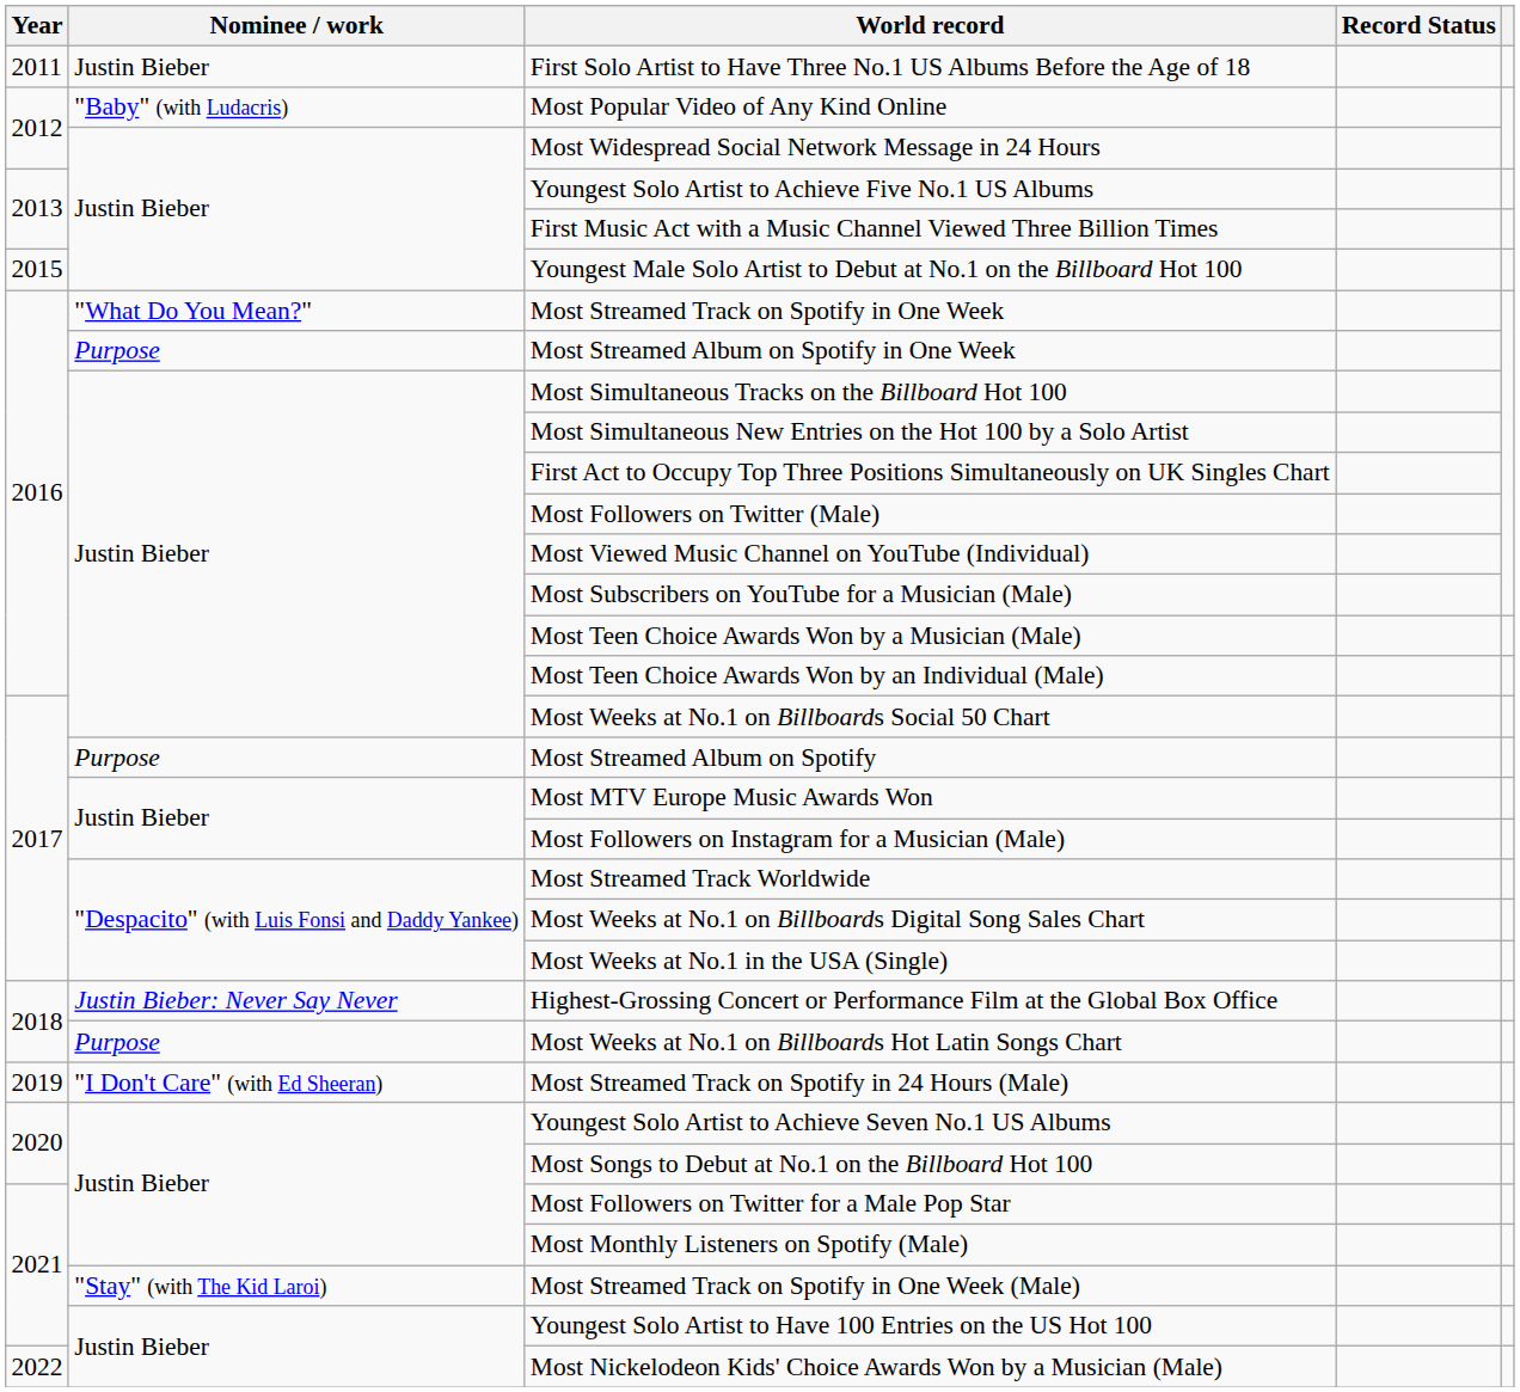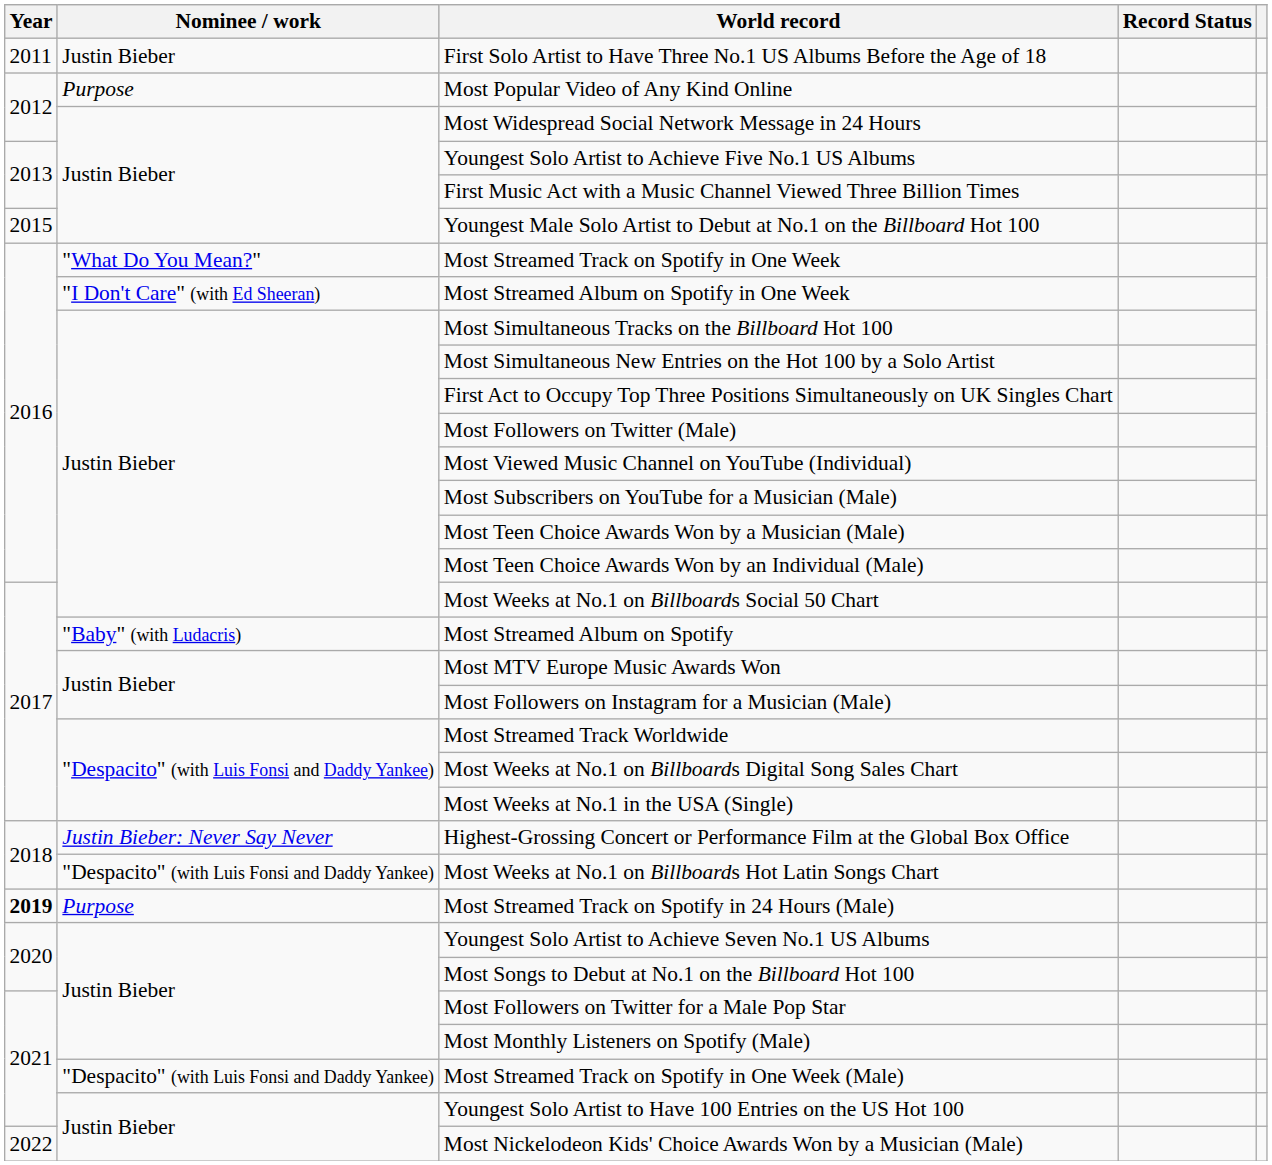 <table class="wikitable sortable plainrowheaders">
 <tr style="background:#ccc; text-align:center;">
 <th scope="col">Year</th>
 <th scope="col">Nominee / work</th>
 <th scope="col">World record</th>
 <th scope="col">Record Status</th>
 <th scope="col" class="unsortable"></th>
 </tr>
 <tr>
 <td>2011</td>
 <td>Justin Bieber</td>
 <td>First Solo Artist to Have Three No.1 US Albums Before the Age of 18</td>
 <td></td>
 <td></td>
 </tr>
 <tr>
 <td rowspan="2">2012</td>
-<td>"<a href='#'>Baby</a>" <small>(with <a href='#'>Ludacris</a>)</small></td>
+<td><em>Purpose</em></td>
 <td>Most Popular Video of Any Kind Online</td>
 <td></td>
 <td rowspan="2"></td>
 </tr>
 <tr>
 <td rowspan="4">Justin Bieber</td>
 <td>Most Widespread Social Network Message in 24 Hours</td>
 <td></td>
 </tr>
 <tr>
 <td rowspan="2">2013</td>
 <td>Youngest Solo Artist to Achieve Five No.1 US Albums</td>
 <td></td>
 <td></td>
 </tr>
 <tr>
 <td>First Music Act with a Music Channel Viewed Three Billion Times</td>
 <td></td>
 <td></td>
 </tr>
 <tr>
 <td>2015</td>
 <td>Youngest Male Solo Artist to Debut at No.1 on the <em>Billboard</em> Hot 100</td>
 <td></td>
 <td></td>
 </tr>
 <tr>
 <td rowspan="10">2016</td>
 <td>"<a href='#'>What Do You Mean?</a>"</td>
 <td>Most Streamed Track on Spotify in One Week</td>
 <td></td>
 <td rowspan="8"></td>
 </tr>
 <tr>
-<td><em><a href='#'>Purpose</a></em></td>
+<td>"<a href='#'>I Don't Care</a>" <small>(with <a href='#'>Ed Sheeran</a>)</small></td>
 <td>Most Streamed Album on Spotify in One Week</td>
 <td></td>
 </tr>
 <tr>
 <td rowspan="9">Justin Bieber</td>
 <td>Most Simultaneous Tracks on the <em>Billboard</em> Hot 100</td>
 <td></td>
 </tr>
 <tr>
 <td>Most Simultaneous New Entries on the Hot 100 by a Solo Artist</td>
 <td></td>
 </tr>
 <tr>
 <td>First Act to Occupy Top Three Positions Simultaneously on UK Singles Chart</td>
 <td></td>
 </tr>
 <tr>
 <td>Most Followers on Twitter (Male)</td>
 <td></td>
 </tr>
 <tr>
 <td>Most Viewed Music Channel on YouTube (Individual)</td>
 <td></td>
 </tr>
 <tr>
 <td>Most Subscribers on YouTube for a Musician (Male)</td>
 <td></td>
 </tr>
 <tr>
 <td>Most Teen Choice Awards Won by a Musician (Male)</td>
 <td></td>
 <td></td>
 </tr>
 <tr>
 <td>Most Teen Choice Awards Won by an Individual (Male)</td>
 <td></td>
 <td></td>
 </tr>
 <tr>
 <td rowspan="7">2017</td>
 <td>Most Weeks at No.1 on <em>Billboard</em>s Social 50 Chart</td>
 <td></td>
 <td></td>
 </tr>
 <tr>
-<td><em>Purpose</em></td>
+<td>"<a href='#'>Baby</a>" <small>(with <a href='#'>Ludacris</a>)</small></td>
 <td>Most Streamed Album on Spotify</td>
 <td></td>
 <td></td>
 </tr>
 <tr>
 <td rowspan="2">Justin Bieber</td>
 <td>Most MTV Europe Music Awards Won</td>
 <td></td>
 <td></td>
 </tr>
 <tr>
 <td>Most Followers on Instagram for a Musician (Male)</td>
 <td></td>
 <td></td>
 </tr>
 <tr>
 <td rowspan="3">"<a href='#'>Despacito</a>" <small>(with <a href='#'>Luis Fonsi</a> and <a href='#'>Daddy Yankee</a>)</small></td>
 <td>Most Streamed Track Worldwide</td>
 <td></td>
 <td></td>
 </tr>
 <tr>
 <td>Most Weeks at No.1 on <em>Billboard</em>s Digital Song Sales Chart</td>
 <td></td>
 <td></td>
 </tr>
 <tr>
 <td>Most Weeks at No.1 in the USA (Single)</td>
 <td></td>
 <td></td>
 </tr>
 <tr>
 <td rowspan="2">2018</td>
 <td><em><a href='#'>Justin Bieber: Never Say Never</a></em></td>
 <td>Highest-Grossing Concert or Performance Film at the Global Box Office</td>
 <td></td>
 <td></td>
 </tr>
 <tr>
-<td><em><a href='#'>Purpose</a></em></td>
+<td>"Despacito" <small>(with Luis Fonsi and Daddy Yankee)</small></td>
 <td>Most Weeks at No.1 on <em>Billboard</em>s Hot Latin Songs Chart</td>
 <td></td>
 <td></td>
 </tr>
 <tr>
-<td>2019</td>
-<td>"<a href='#'>I Don't Care</a>" <small>(with <a href='#'>Ed Sheeran</a>)</small></td>
+<td><strong>2019</strong></td>
+<td><em><a href='#'>Purpose</a></em></td>
 <td>Most Streamed Track on Spotify in 24 Hours (Male)</td>
 <td></td>
 <td></td>
 </tr>
 <tr>
 <td rowspan="2">2020</td>
 <td rowspan="4">Justin Bieber</td>
 <td>Youngest Solo Artist to Achieve Seven No.1 US Albums</td>
 <td></td>
 <td></td>
 </tr>
 <tr>
 <td>Most Songs to Debut at No.1 on the <em>Billboard</em> Hot 100</td>
 <td></td>
 <td></td>
 </tr>
 <tr>
 <td rowspan="4">2021</td>
 <td>Most Followers on Twitter for a Male Pop Star</td>
 <td></td>
 <td></td>
 </tr>
 <tr>
 <td>Most Monthly Listeners on Spotify (Male)</td>
 <td></td>
 <td></td>
 </tr>
 <tr>
-<td>"<a href='#'>Stay</a>" <small>(with <a href='#'>The Kid Laroi</a>)</small></td>
+<td>"Despacito" <small>(with Luis Fonsi and Daddy Yankee)</small></td>
 <td>Most Streamed Track on Spotify in One Week (Male)</td>
 <td></td>
 <td></td>
 </tr>
 <tr>
 <td rowspan="2">Justin Bieber</td>
 <td>Youngest Solo Artist to Have 100 Entries on the US Hot 100</td>
 <td></td>
 <td></td>
 </tr>
 <tr>
 <td>2022</td>
 <td>Most Nickelodeon Kids' Choice Awards Won by a Musician (Male)</td>
 <td></td>
 <td></td>
 </tr>
 </table>
